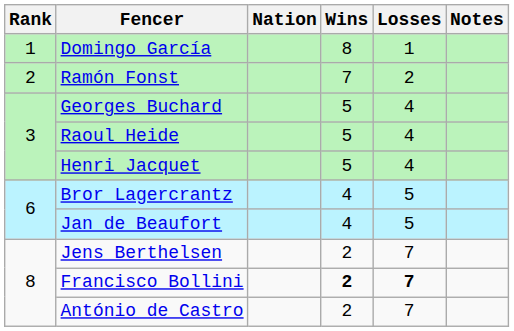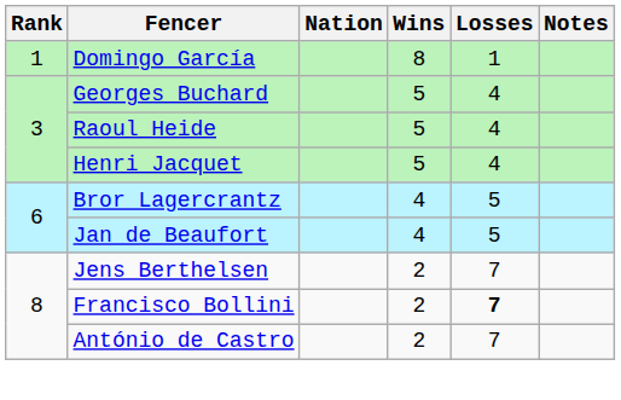 <table class="wikitable sortable" style="text-align: center;">
 <tr>
 <th>Rank</th>
 <th>Fencer</th>
 <th>Nation</th>
 <th>Wins</th>
 <th>Losses</th>
 <th>Notes</th>
 </tr>
 <tr bgcolor=bbf3bb>
 <td>1</td>
 <td align=left><a href='#'>Domingo García</a></td>
 <td align=left></td>
 <td>8</td>
 <td>1</td>
-<td></td>
-</tr>
-<tr bgcolor=bbf3bb>
-<td>2</td>
-<td align=left><a href='#'>Ramón Fonst</a></td>
-<td align=left></td>
-<td>7</td>
-<td>2</td>
 <td></td>
 </tr>
 <tr bgcolor=bbf3bb>
 <td rowspan=3>3</td>
 <td align=left><a href='#'>Georges Buchard</a></td>
 <td align=left></td>
 <td>5</td>
 <td>4</td>
 <td></td>
 </tr>
 <tr bgcolor=bbf3bb>
 <td align=left><a href='#'>Raoul Heide</a></td>
 <td align=left></td>
 <td>5</td>
 <td>4</td>
 <td></td>
 </tr>
 <tr bgcolor=bbf3bb>
 <td align=left><a href='#'>Henri Jacquet</a></td>
 <td align=left></td>
 <td>5</td>
 <td>4</td>
 <td></td>
 </tr>
 <tr bgcolor=bbf3ff>
 <td rowspan=2>6</td>
 <td align=left><a href='#'>Bror Lagercrantz</a></td>
 <td align=left></td>
 <td>4</td>
 <td>5</td>
 <td></td>
 </tr>
 <tr bgcolor=bbf3ff>
 <td align=left><a href='#'>Jan de Beaufort</a></td>
 <td align=left></td>
 <td>4</td>
 <td>5</td>
 <td></td>
 </tr>
 <tr>
 <td rowspan=3>8</td>
 <td align=left><a href='#'>Jens Berthelsen</a></td>
 <td align=left></td>
 <td>2</td>
 <td>7</td>
 <td></td>
 </tr>
 <tr>
 <td align=left><a href='#'>Francisco Bollini</a></td>
 <td align=left></td>
-<td><strong>2</strong></td>
+<td>2</td>
 <td><strong>7</strong></td>
 <td></td>
 </tr>
 <tr>
 <td align=left><a href='#'>António de Castro</a></td>
 <td align=left></td>
 <td>2</td>
 <td>7</td>
 <td></td>
 </tr>
 </table>
